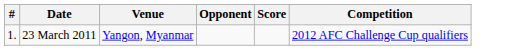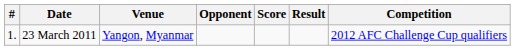 <table class="wikitable" style="font-size:90%">
 <tr>
 <th>#</th>
 <th>Date</th>
 <th>Venue</th>
 <th>Opponent</th>
 <th>Score</th>
+<th>Result</th>
 <th>Competition</th>
 </tr>
 <tr>
 <td>1.</td>
 <td>23 March 2011</td>
 <td><a href='#'>Yangon</a>, <a href='#'>Myanmar</a></td>
 <td></td>
 <td></td>
+<td></td>
 <td><a href='#'>2012 AFC Challenge Cup qualifiers</a></td>
 </tr>
 </table>
